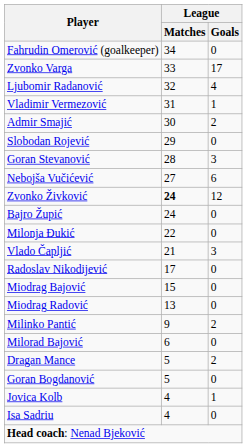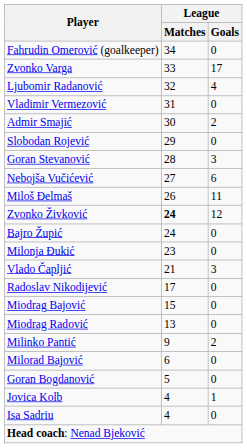 <table class="wikitable sortable">
 <tr>
 <th rowspan=2>Player</th>
 <th colspan=2>League</th>
 </tr>
 <tr>
 <th>Matches</th>
 <th>Goals</th>
 </tr>
 <tr>
 <td> <a href='#'>Fahrudin Omerović</a> (goalkeeper)</td>
 <td>34</td>
 <td>0</td>
 </tr>
 <tr>
 <td> <a href='#'>Zvonko Varga</a></td>
 <td>33</td>
 <td>17</td>
 </tr>
 <tr>
 <td> <a href='#'>Ljubomir Radanović</a></td>
 <td>32</td>
 <td>4</td>
 </tr>
 <tr>
 <td> <a href='#'>Vladimir Vermezović</a></td>
 <td>31</td>
-<td>1</td>
+<td>0</td>
 </tr>
 <tr>
 <td> <a href='#'>Admir Smajić</a></td>
 <td>30</td>
 <td>2</td>
 </tr>
 <tr>
 <td> <a href='#'>Slobodan Rojević</a></td>
 <td>29</td>
 <td>0</td>
 </tr>
 <tr>
 <td> <a href='#'>Goran Stevanović</a></td>
 <td>28</td>
 <td>3</td>
 </tr>
 <tr>
 <td> <a href='#'>Nebojša Vučićević</a></td>
 <td>27</td>
 <td>6</td>
 </tr>
 <tr>
+<td> <a href='#'>Miloš Đelmaš</a></td>
+<td>26</td>
+<td>11</td>
+</tr>
+<tr>
 <td> <a href='#'>Zvonko Živković</a></td>
 <td><strong>24</strong></td>
 <td>12</td>
 </tr>
 <tr>
 <td> <a href='#'>Bajro Župić</a></td>
 <td>24</td>
 <td>0</td>
 </tr>
 <tr>
 <td> <a href='#'>Milonja Đukić</a></td>
-<td>22</td>
+<td>23</td>
 <td>0</td>
 </tr>
 <tr>
 <td> <a href='#'>Vlado Čapljić</a></td>
 <td>21</td>
 <td>3</td>
 </tr>
 <tr>
 <td> <a href='#'>Radoslav Nikodijević</a></td>
 <td>17</td>
 <td>0</td>
 </tr>
 <tr>
 <td> <a href='#'>Miodrag Bajović</a></td>
 <td>15</td>
 <td>0</td>
 </tr>
 <tr>
 <td> <a href='#'>Miodrag Radović</a></td>
 <td>13</td>
 <td>0</td>
 </tr>
 <tr>
 <td> <a href='#'>Milinko Pantić</a></td>
 <td>9</td>
 <td>2</td>
 </tr>
 <tr>
 <td> <a href='#'>Milorad Bajović</a></td>
 <td>6</td>
 <td>0</td>
 </tr>
 <tr>
-<td> <a href='#'>Dragan Mance</a></td>
-<td>5</td>
-<td>2</td>
-</tr>
-<tr>
 <td> <a href='#'>Goran Bogdanović</a></td>
 <td>5</td>
 <td>0</td>
 </tr>
 <tr>
 <td> <a href='#'>Jovica Kolb</a></td>
 <td>4</td>
 <td>1</td>
 </tr>
 <tr>
 <td> <a href='#'>Isa Sadriu</a></td>
 <td>4</td>
 <td>0</td>
 </tr>
 <tr class="sortbottom">
 <td colspan=3><strong>Head coach</strong>: <a href='#'>Nenad Bjeković</a></td>
 </tr>
 </table>
